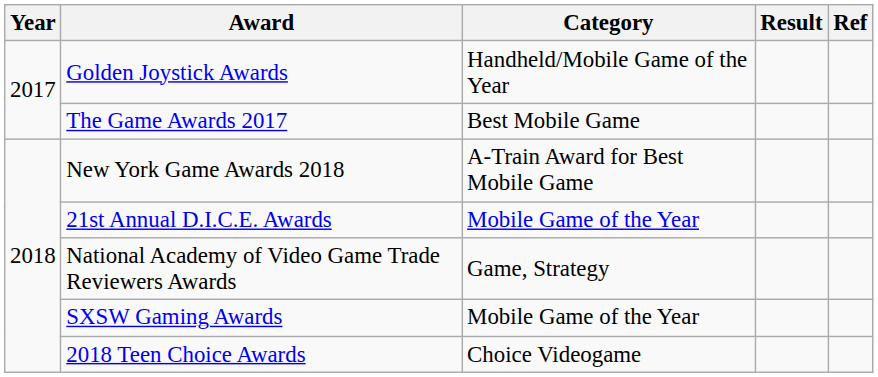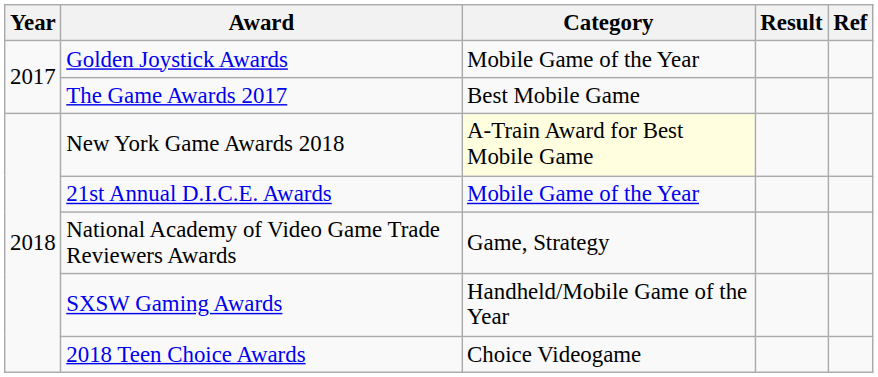 <table class="wikitable sortable">
 <tr>
 <th>Year</th>
 <th>Award</th>
 <th>Category</th>
 <th>Result</th>
 <th>Ref</th>
 </tr>
 <tr>
 <td style="text-align:center;" rowspan=2>2017</td>
 <td><a href='#'>Golden Joystick Awards</a></td>
-<td>Handheld/Mobile Game of the Year</td>
+<td>Mobile Game of the Year</td>
 <td></td>
 <td style="text-align:center;"></td>
 </tr>
 <tr>
 <td><a href='#'>The Game Awards 2017</a></td>
 <td>Best Mobile Game</td>
 <td></td>
 <td style="text-align:center;"></td>
 </tr>
 <tr>
 <td style="text-align:center;" rowspan=5>2018</td>
 <td>New York Game Awards 2018</td>
-<td>A-Train Award for Best Mobile Game</td>
+<td style="background: lightyellow;">A-Train Award for Best Mobile Game</td>
 <td></td>
 <td style="text-align:center;"></td>
 </tr>
 <tr>
 <td><a href='#'>21st Annual D.I.C.E. Awards</a></td>
 <td><a href='#'>Mobile Game of the Year</a></td>
 <td></td>
 <td style="text-align:center;"></td>
 </tr>
 <tr>
 <td>National Academy of Video Game Trade Reviewers Awards</td>
 <td>Game, Strategy</td>
 <td></td>
 <td style="text-align:center;"></td>
 </tr>
 <tr>
 <td><a href='#'>SXSW Gaming Awards</a></td>
-<td>Mobile Game of the Year</td>
+<td>Handheld/Mobile Game of the Year</td>
 <td></td>
 <td style="text-align:center;"></td>
 </tr>
 <tr>
 <td><a href='#'>2018 Teen Choice Awards</a></td>
 <td>Choice Videogame</td>
 <td></td>
 <td style="text-align:center;"></td>
 </tr>
 </table>
